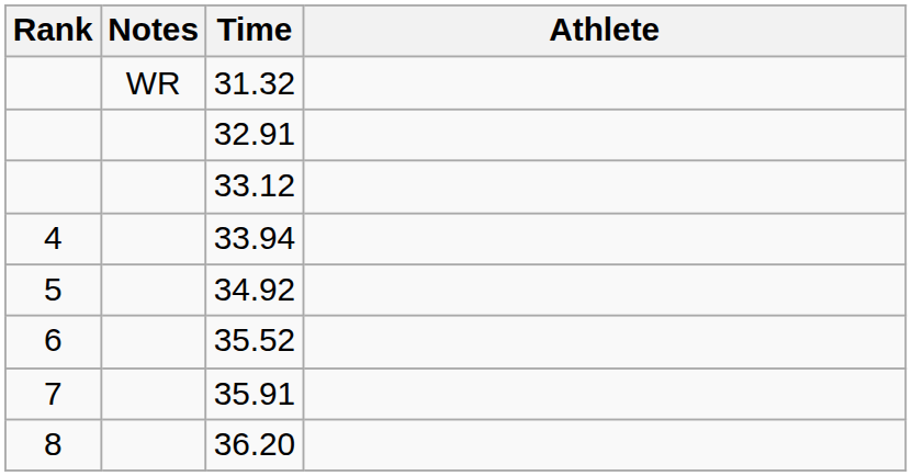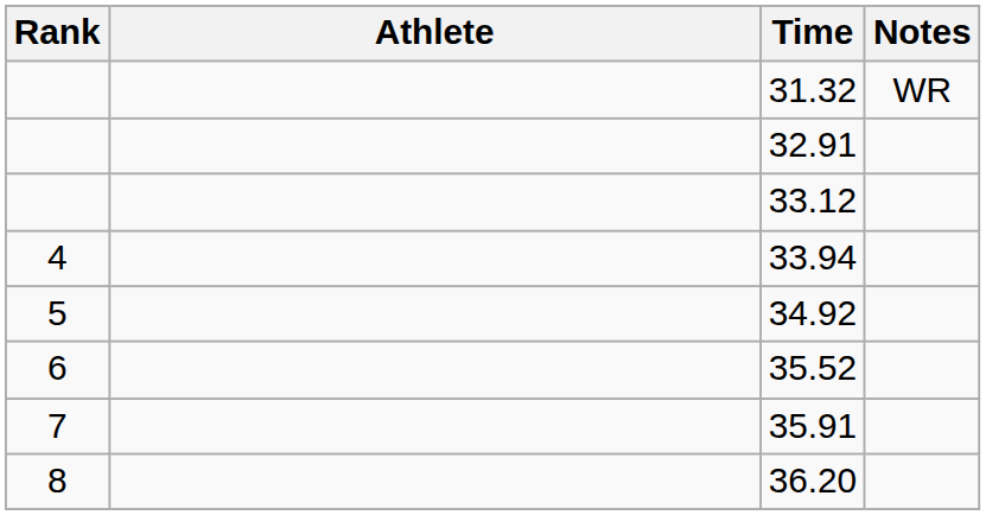 <table class="wikitable" style="text-align:center">
 <tr>
 <th>Rank</th>
+<th Style="width:18em">Athlete</th>
+<th>Time</th>
 <th>Notes</th>
-<th>Time</th>
-<th Style="width:18em">Athlete</th>
 </tr>
 <tr>
 <td></td>
+<td style="text-align:left"></td>
+<td>31.32</td>
 <td>WR</td>
-<td>31.32</td>
-<td style="text-align:left"></td>
 </tr>
 <tr>
 <td></td>
+<td style="text-align:left"></td>
+<td>32.91</td>
 <td></td>
-<td>32.91</td>
-<td style="text-align:left"></td>
 </tr>
 <tr>
 <td></td>
+<td style="text-align:left"></td>
+<td>33.12</td>
 <td></td>
-<td>33.12</td>
-<td style="text-align:left"></td>
 </tr>
 <tr>
 <td>4</td>
+<td style="text-align:left"></td>
+<td>33.94</td>
 <td></td>
-<td>33.94</td>
-<td style="text-align:left"></td>
 </tr>
 <tr>
 <td>5</td>
+<td style="text-align:left"></td>
+<td>34.92</td>
 <td></td>
-<td>34.92</td>
-<td style="text-align:left"></td>
 </tr>
 <tr>
 <td>6</td>
+<td style="text-align:left"></td>
+<td>35.52</td>
 <td></td>
-<td>35.52</td>
-<td style="text-align:left"></td>
 </tr>
 <tr>
 <td>7</td>
+<td style="text-align:left"></td>
+<td>35.91</td>
 <td></td>
-<td>35.91</td>
-<td style="text-align:left"></td>
 </tr>
 <tr>
 <td>8</td>
+<td style="text-align:left"></td>
+<td>36.20</td>
 <td></td>
-<td>36.20</td>
-<td style="text-align:left"></td>
 </tr>
 </table>
